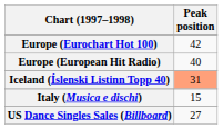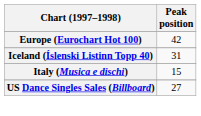 <table class="wikitable sortable plainrowheaders">
 <tr>
 <th>Chart (1997–1998)</th>
 <th>Peak<br>position</th>
 </tr>
 <tr>
 </tr>
 <tr>
 </tr>
 <tr>
 </tr>
 <tr>
 <th scope="row">Europe (<a href='#'>Eurochart Hot 100</a>)</th>
 <td align="center">42</td>
 </tr>
 <tr>
-<th scope="row">Europe (European Hit Radio)</th>
-<td align="center">40</td>
-</tr>
-<tr>
 </tr>
 <tr>
 <th scope="row">Iceland (<a href='#'>Íslenski Listinn Topp 40</a>)</th>
-<td align="center" style="background: lightsalmon;">31</td>
+<td align="center">31</td>
 </tr>
 <tr>
 </tr>
 <tr>
 <th scope="row">Italy (<em><a href='#'>Musica e dischi</a></em>)</th>
 <td align="center">15</td>
 </tr>
 <tr>
 </tr>
 <tr>
 </tr>
 <tr>
 </tr>
 <tr>
 </tr>
 <tr>
 </tr>
 <tr>
 </tr>
 <tr>
 </tr>
 <tr>
 <th scope="row">US <a href='#'>Dance Singles Sales</a> (<em><a href='#'>Billboard</a></em>)</th>
 <td align="center">27</td>
 </tr>
 </table>
